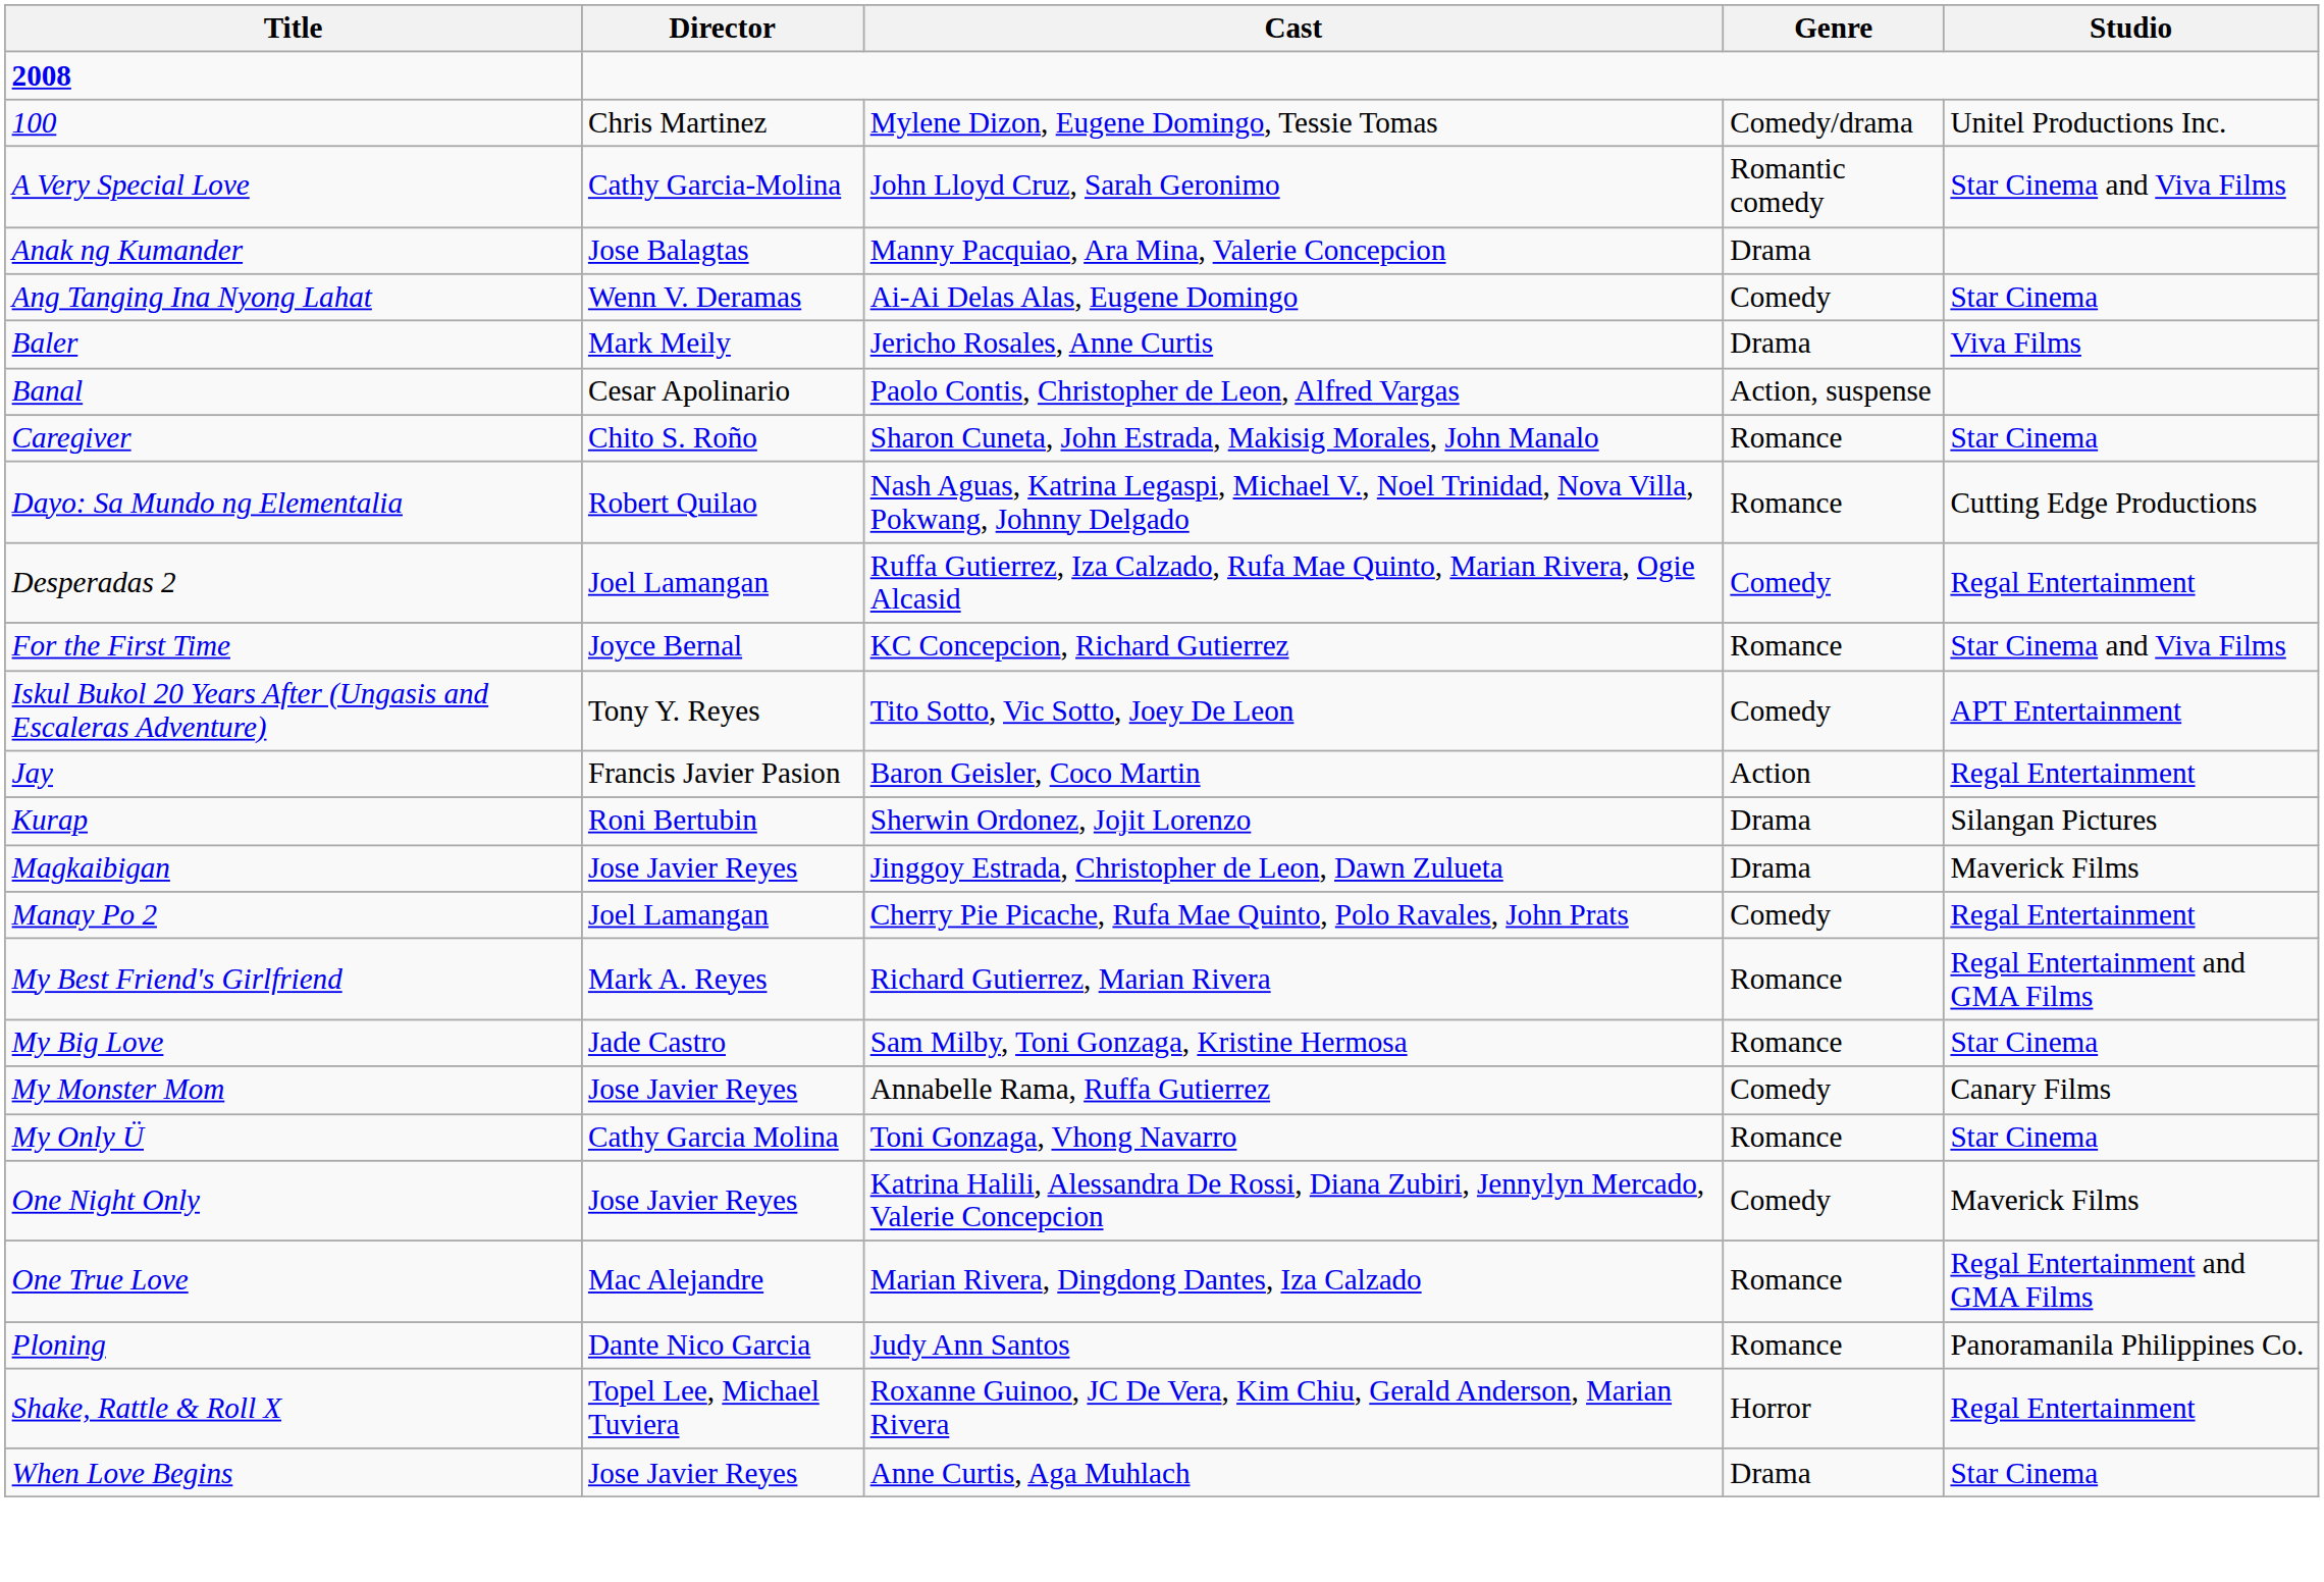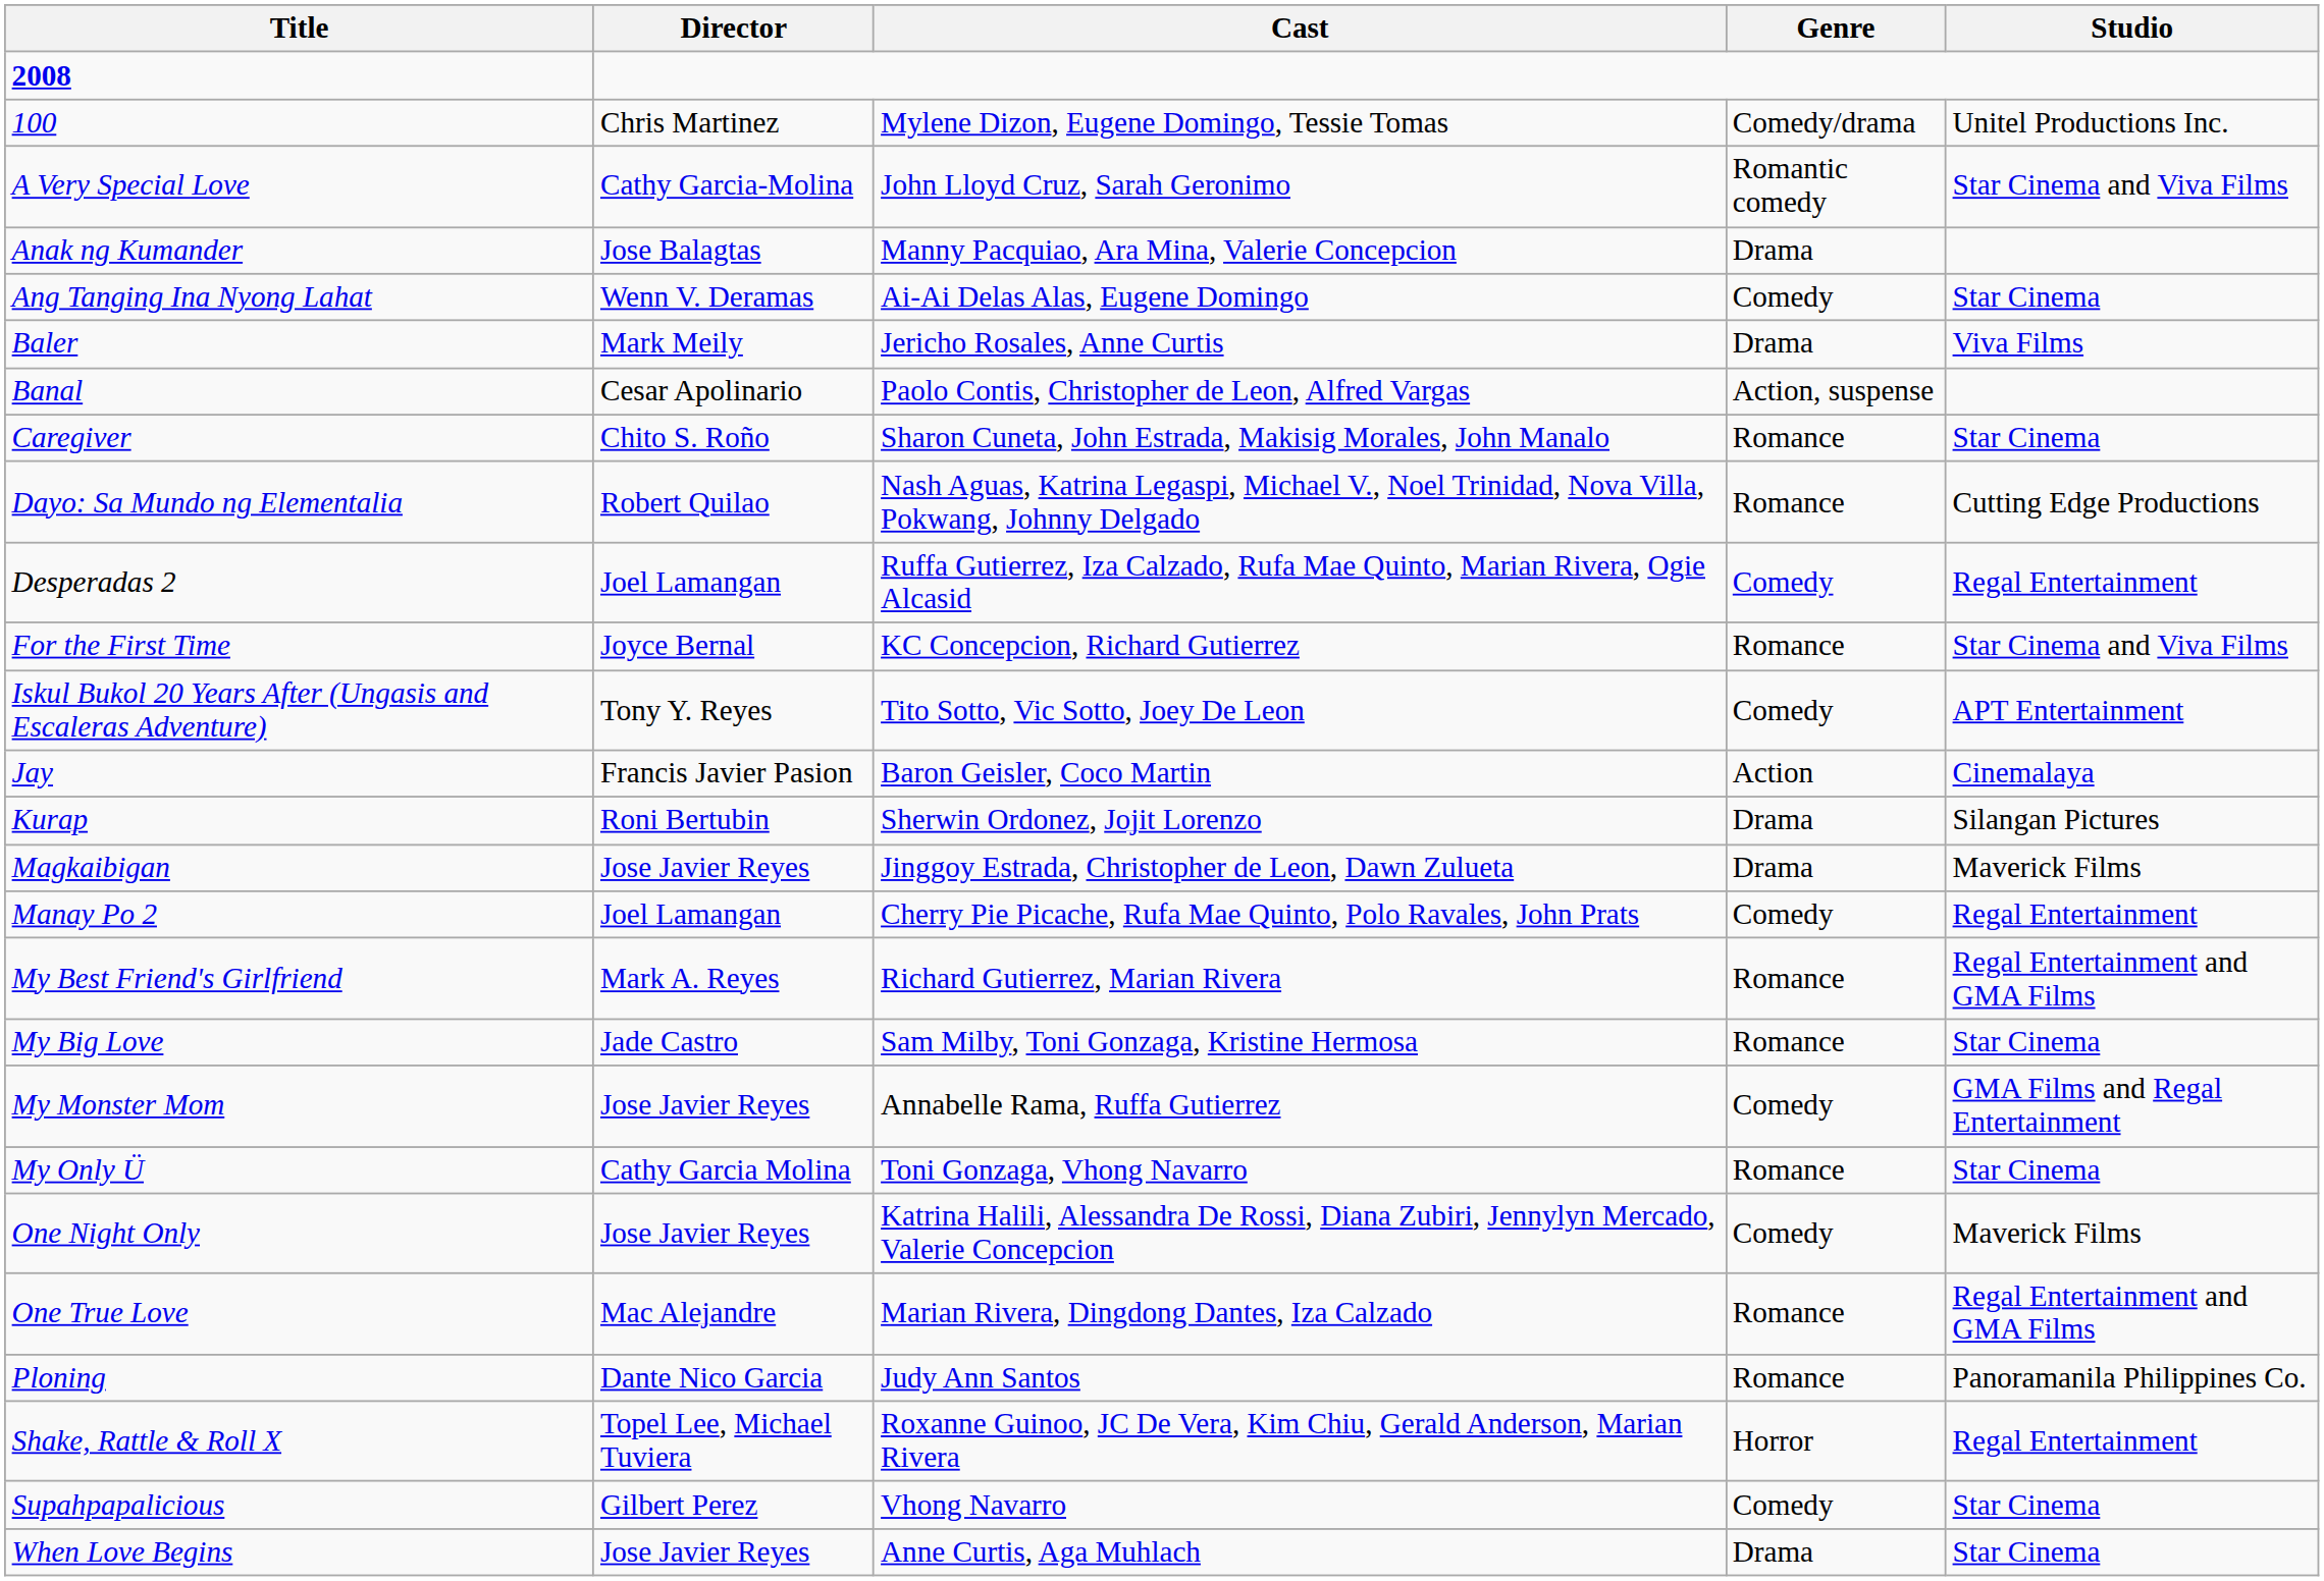 <table class="wikitable">
 <tr>
 <th>Title</th>
 <th>Director</th>
 <th>Cast</th>
 <th>Genre</th>
 <th>Studio</th>
 </tr>
 <tr>
 <td><strong><a href='#'>2008</a></strong></td>
 </tr>
 <tr>
 <td><em><a href='#'>100</a></em></td>
 <td>Chris Martinez</td>
 <td><a href='#'>Mylene Dizon</a>, <a href='#'>Eugene Domingo</a>, Tessie Tomas</td>
 <td>Comedy/drama</td>
 <td>Unitel Productions Inc.</td>
 </tr>
 <tr>
 <td><em><a href='#'>A Very Special Love</a></em></td>
 <td><a href='#'>Cathy Garcia-Molina</a></td>
 <td><a href='#'>John Lloyd Cruz</a>, <a href='#'>Sarah Geronimo</a></td>
 <td>Romantic comedy</td>
 <td><a href='#'>Star Cinema</a> and <a href='#'>Viva Films</a></td>
 </tr>
 <tr>
 <td><em><a href='#'>Anak ng Kumander</a></em></td>
 <td><a href='#'>Jose Balagtas</a></td>
 <td><a href='#'>Manny Pacquiao</a>, <a href='#'>Ara Mina</a>, <a href='#'>Valerie Concepcion</a></td>
 <td>Drama</td>
 <td></td>
 </tr>
 <tr>
 <td><em><a href='#'>Ang Tanging Ina Nyong Lahat</a></em></td>
 <td><a href='#'>Wenn V. Deramas</a></td>
 <td><a href='#'>Ai-Ai Delas Alas</a>, <a href='#'>Eugene Domingo</a></td>
 <td>Comedy</td>
 <td><a href='#'>Star Cinema</a></td>
 </tr>
 <tr>
 <td><em><a href='#'>Baler</a></em></td>
 <td><a href='#'>Mark Meily</a></td>
 <td><a href='#'>Jericho Rosales</a>, <a href='#'>Anne Curtis</a></td>
 <td>Drama</td>
 <td><a href='#'>Viva Films</a></td>
 </tr>
 <tr>
 <td><em><a href='#'>Banal</a></em></td>
 <td>Cesar Apolinario</td>
 <td><a href='#'>Paolo Contis</a>, <a href='#'>Christopher de Leon</a>, <a href='#'>Alfred Vargas</a></td>
 <td>Action, suspense</td>
 <td></td>
 </tr>
 <tr>
 <td><em><a href='#'>Caregiver</a></em></td>
 <td><a href='#'>Chito S. Roño</a></td>
 <td><a href='#'>Sharon Cuneta</a>, <a href='#'>John Estrada</a>, <a href='#'>Makisig Morales</a>, <a href='#'>John Manalo</a></td>
 <td>Romance</td>
 <td><a href='#'>Star Cinema</a></td>
 </tr>
 <tr>
 <td><em><a href='#'>Dayo: Sa Mundo ng Elementalia</a></em></td>
 <td><a href='#'>Robert Quilao</a></td>
 <td><a href='#'>Nash Aguas</a>, <a href='#'>Katrina Legaspi</a>, <a href='#'>Michael V.</a>, <a href='#'>Noel Trinidad</a>, <a href='#'>Nova Villa</a>, <a href='#'>Pokwang</a>, <a href='#'>Johnny Delgado</a></td>
 <td>Romance</td>
 <td>Cutting Edge Productions</td>
 </tr>
 <tr>
 <td><em>Desperadas 2</em></td>
 <td><a href='#'>Joel Lamangan</a></td>
 <td><a href='#'>Ruffa Gutierrez</a>, <a href='#'>Iza Calzado</a>, <a href='#'>Rufa Mae Quinto</a>, <a href='#'>Marian Rivera</a>, <a href='#'>Ogie Alcasid</a></td>
 <td><a href='#'>Comedy</a></td>
 <td><a href='#'>Regal Entertainment</a></td>
 </tr>
 <tr>
 <td><em><a href='#'>For the First Time</a></em></td>
 <td><a href='#'>Joyce Bernal</a></td>
 <td><a href='#'>KC Concepcion</a>, <a href='#'>Richard Gutierrez</a></td>
 <td>Romance</td>
 <td><a href='#'>Star Cinema</a> and <a href='#'>Viva Films</a></td>
 </tr>
 <tr>
 <td><em><a href='#'>Iskul Bukol 20 Years After (Ungasis and Escaleras Adventure)</a></em></td>
 <td>Tony Y. Reyes</td>
 <td><a href='#'>Tito Sotto</a>, <a href='#'>Vic Sotto</a>, <a href='#'>Joey De Leon</a></td>
 <td>Comedy</td>
 <td><a href='#'>APT Entertainment</a></td>
 </tr>
 <tr>
 <td><em><a href='#'>Jay</a></em></td>
 <td>Francis Javier Pasion</td>
 <td><a href='#'>Baron Geisler</a>, <a href='#'>Coco Martin</a></td>
 <td>Action</td>
-<td><a href='#'>Regal Entertainment</a></td>
+<td><a href='#'>Cinemalaya</a></td>
 </tr>
 <tr>
 <td><em><a href='#'>Kurap</a></em></td>
 <td><a href='#'>Roni Bertubin</a></td>
 <td><a href='#'>Sherwin Ordonez</a>, <a href='#'>Jojit Lorenzo</a></td>
 <td>Drama</td>
 <td>Silangan Pictures</td>
 </tr>
 <tr>
 <td><em><a href='#'>Magkaibigan</a></em></td>
 <td><a href='#'>Jose Javier Reyes</a></td>
 <td><a href='#'>Jinggoy Estrada</a>, <a href='#'>Christopher de Leon</a>, <a href='#'>Dawn Zulueta</a></td>
 <td>Drama</td>
 <td>Maverick Films</td>
 </tr>
 <tr>
 <td><em><a href='#'>Manay Po 2</a></em></td>
 <td><a href='#'>Joel Lamangan</a></td>
 <td><a href='#'>Cherry Pie Picache</a>, <a href='#'>Rufa Mae Quinto</a>, <a href='#'>Polo Ravales</a>, <a href='#'>John Prats</a></td>
 <td>Comedy</td>
 <td><a href='#'>Regal Entertainment</a></td>
 </tr>
 <tr>
 <td><em><a href='#'>My Best Friend's Girlfriend</a></em></td>
 <td><a href='#'>Mark A. Reyes</a></td>
 <td><a href='#'>Richard Gutierrez</a>, <a href='#'>Marian Rivera</a></td>
 <td>Romance</td>
 <td><a href='#'>Regal Entertainment</a> and <a href='#'>GMA Films</a></td>
 </tr>
 <tr>
 <td><em><a href='#'>My Big Love</a></em></td>
 <td><a href='#'>Jade Castro</a></td>
 <td><a href='#'>Sam Milby</a>, <a href='#'>Toni Gonzaga</a>, <a href='#'>Kristine Hermosa</a></td>
 <td>Romance</td>
 <td><a href='#'>Star Cinema</a></td>
 </tr>
 <tr>
 <td><em><a href='#'>My Monster Mom</a></em></td>
 <td><a href='#'>Jose Javier Reyes</a></td>
 <td>Annabelle Rama, <a href='#'>Ruffa Gutierrez</a></td>
 <td>Comedy</td>
-<td>Canary Films</td>
+<td><a href='#'>GMA Films</a> and <a href='#'>Regal Entertainment</a></td>
 </tr>
 <tr>
 <td><em><a href='#'>My Only Ü</a></em></td>
 <td><a href='#'>Cathy Garcia Molina</a></td>
 <td><a href='#'>Toni Gonzaga</a>, <a href='#'>Vhong Navarro</a></td>
 <td>Romance</td>
 <td><a href='#'>Star Cinema</a></td>
 </tr>
 <tr>
 <td><em><a href='#'>One Night Only</a></em></td>
 <td><a href='#'>Jose Javier Reyes</a></td>
 <td><a href='#'>Katrina Halili</a>, <a href='#'>Alessandra De Rossi</a>, <a href='#'>Diana Zubiri</a>, <a href='#'>Jennylyn Mercado</a>, <a href='#'>Valerie Concepcion</a></td>
 <td>Comedy</td>
 <td>Maverick Films</td>
 </tr>
 <tr>
 <td><em><a href='#'>One True Love</a></em></td>
 <td><a href='#'>Mac Alejandre</a></td>
 <td><a href='#'>Marian Rivera</a>, <a href='#'>Dingdong Dantes</a>, <a href='#'>Iza Calzado</a></td>
 <td>Romance</td>
 <td><a href='#'>Regal Entertainment</a> and <a href='#'>GMA Films</a></td>
 </tr>
 <tr>
 <td><em><a href='#'>Ploning</a></em></td>
 <td><a href='#'>Dante Nico Garcia</a></td>
 <td><a href='#'>Judy Ann Santos</a></td>
 <td>Romance</td>
 <td>Panoramanila Philippines Co.</td>
 </tr>
 <tr>
 <td><em><a href='#'>Shake, Rattle & Roll X</a></em></td>
 <td><a href='#'>Topel Lee</a>, <a href='#'>Michael Tuviera</a></td>
 <td><a href='#'>Roxanne Guinoo</a>, <a href='#'>JC De Vera</a>, <a href='#'>Kim Chiu</a>, <a href='#'>Gerald Anderson</a>, <a href='#'>Marian Rivera</a></td>
 <td>Horror</td>
 <td><a href='#'>Regal Entertainment</a></td>
 </tr>
 <tr>
+<td><em><a href='#'>Supahpapalicious</a></em></td>
+<td><a href='#'>Gilbert Perez</a></td>
+<td><a href='#'>Vhong Navarro</a></td>
+<td>Comedy</td>
+<td><a href='#'>Star Cinema</a></td>
+</tr>
+<tr>
 <td><em><a href='#'>When Love Begins</a></em></td>
 <td><a href='#'>Jose Javier Reyes</a></td>
 <td><a href='#'>Anne Curtis</a>, <a href='#'>Aga Muhlach</a></td>
 <td>Drama</td>
 <td><a href='#'>Star Cinema</a></td>
 </tr>
 </table>
